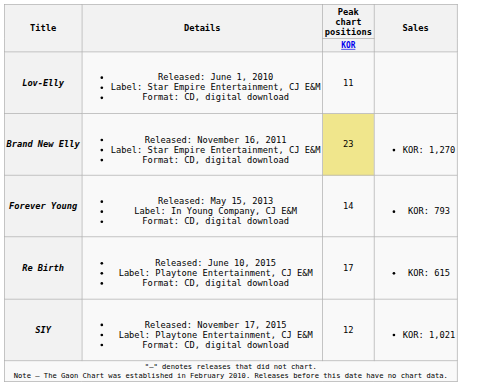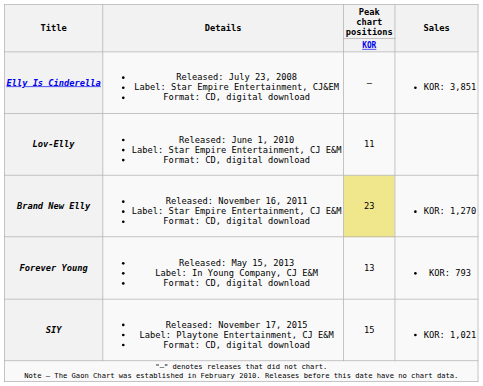 <table class="wikitable plainrowheaders" style="text-align:center;">
 <tr>
 <th scope="col" rowspan="2">Title</th>
 <th scope="col" rowspan="2">Details</th>
 <th scope="col" rowspan="1">Peak chart<br>positions</th>
 <th scope="col" rowspan="2">Sales</th>
 </tr>
 <tr>
 <th style="width:3em;font-size:90%"><a href='#'>KOR</a><br></th>
+</tr>
+<tr>
+<th scope="row"><em><a href='#'>Elly Is Cinderella</a></em></th>
+<td><br><ul><li>Released: July 23, 2008</li><li>Label: Star Empire Entertainment, CJ&EM</li><li>Format: CD, digital download</li></ul></td>
+<td>—</td>
+<td><br><ul><li>KOR: 3,851</li></ul></td>
 </tr>
 <tr>
 <th scope="row"><em>Lov-Elly</em></th>
 <td><br><ul><li>Released: June 1, 2010</li><li>Label: Star Empire Entertainment, CJ E&M</li><li>Format: CD, digital download</li></ul></td>
 <td>11</td>
 <td></td>
 </tr>
 <tr>
 <th scope="row"><em>Brand New Elly</em></th>
 <td><br><ul><li>Released: November 16, 2011</li><li>Label: Star Empire Entertainment, CJ E&M</li><li>Format: CD, digital download</li></ul></td>
 <td style="background: khaki;">23</td>
 <td><br><ul><li>KOR: 1,270</li></ul></td>
 </tr>
 <tr>
 <th scope="row"><em>Forever Young</em></th>
 <td><br><ul><li>Released: May 15, 2013</li><li>Label: In Young Company, CJ E&M</li><li>Format: CD, digital download</li></ul></td>
-<td>14</td>
+<td>13</td>
 <td><br><ul><li>KOR: 793</li></ul></td>
-</tr>
-<tr>
-<th scope="row"><em>Re Birth</em></th>
-<td><br><ul><li>Released: June 10, 2015</li><li>Label: Playtone Entertainment, CJ E&M</li><li>Format: CD, digital download</li></ul></td>
-<td>17</td>
-<td><br><ul><li>KOR: 615</li></ul></td>
 </tr>
 <tr>
 <th scope="row"><em>SIY</em></th>
 <td><br><ul><li>Released: November 17, 2015</li><li>Label: Playtone Entertainment, CJ E&M</li><li>Format: CD, digital download</li></ul></td>
-<td>12</td>
+<td>15</td>
 <td><br><ul><li>KOR: 1,021</li></ul></td>
 </tr>
 <tr>
 <td colspan="4" style="font-size:8pt;">"—" denotes releases that did not chart.<br>Note – The Gaon Chart was established in February 2010.  Releases before this date have no chart data.</td>
 </tr>
 </table>
